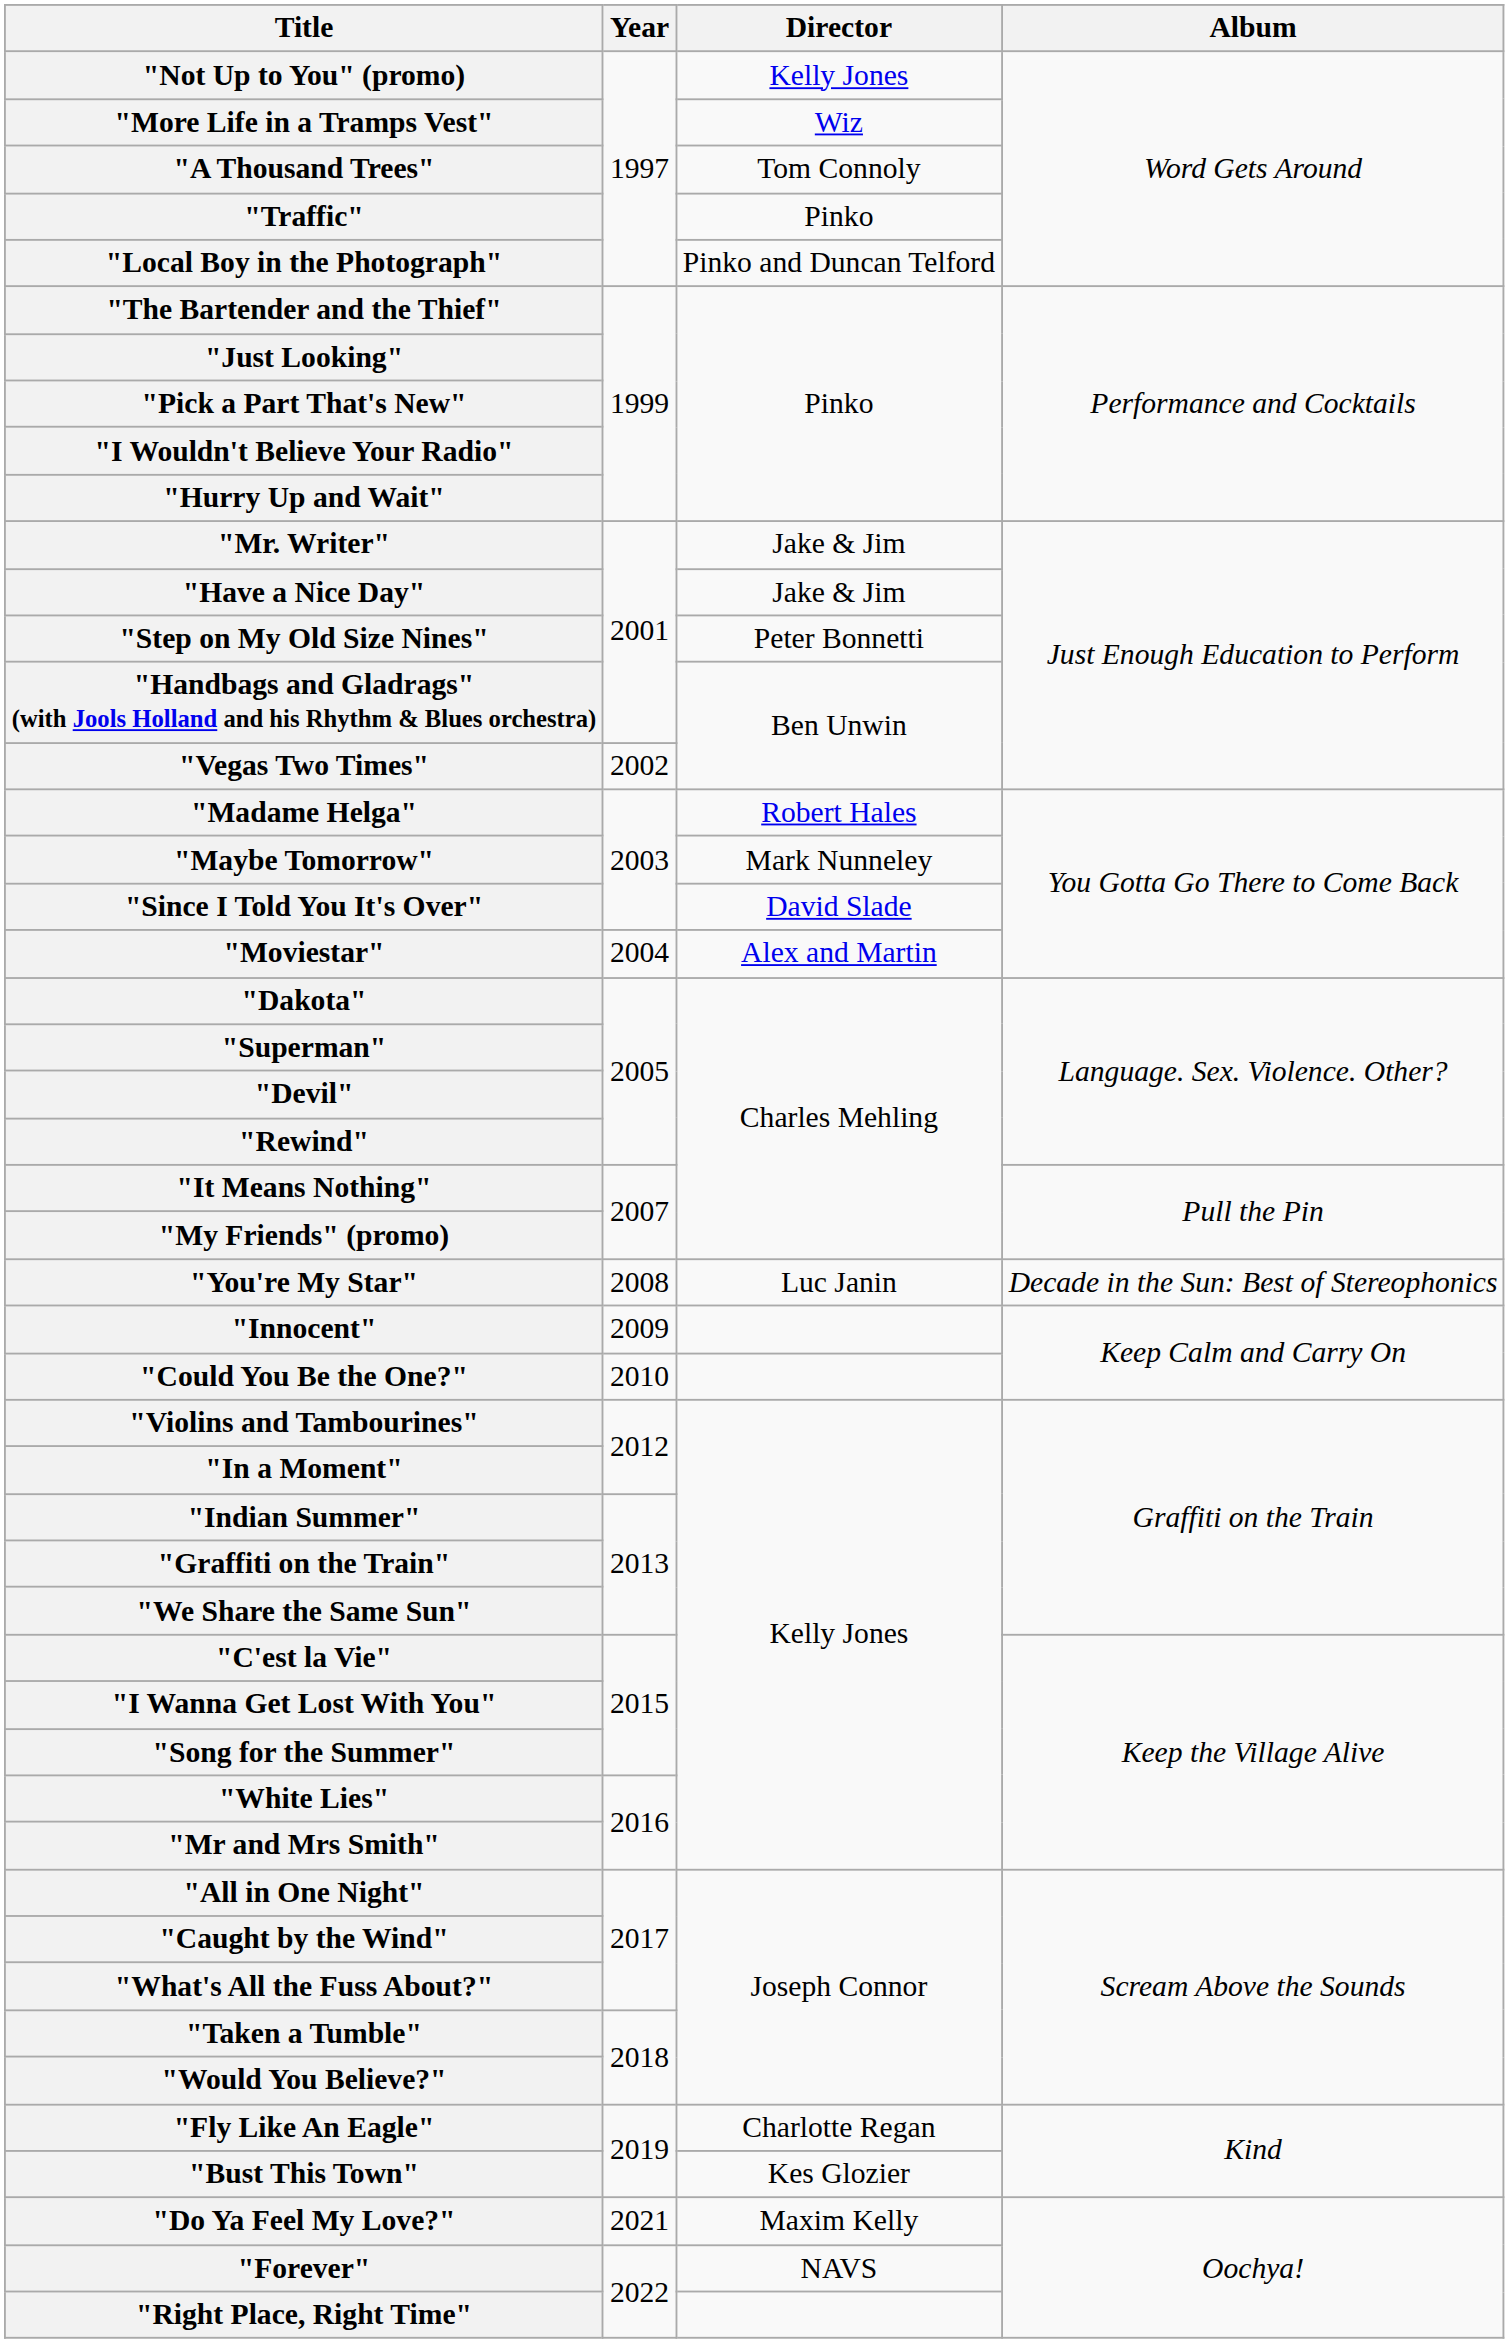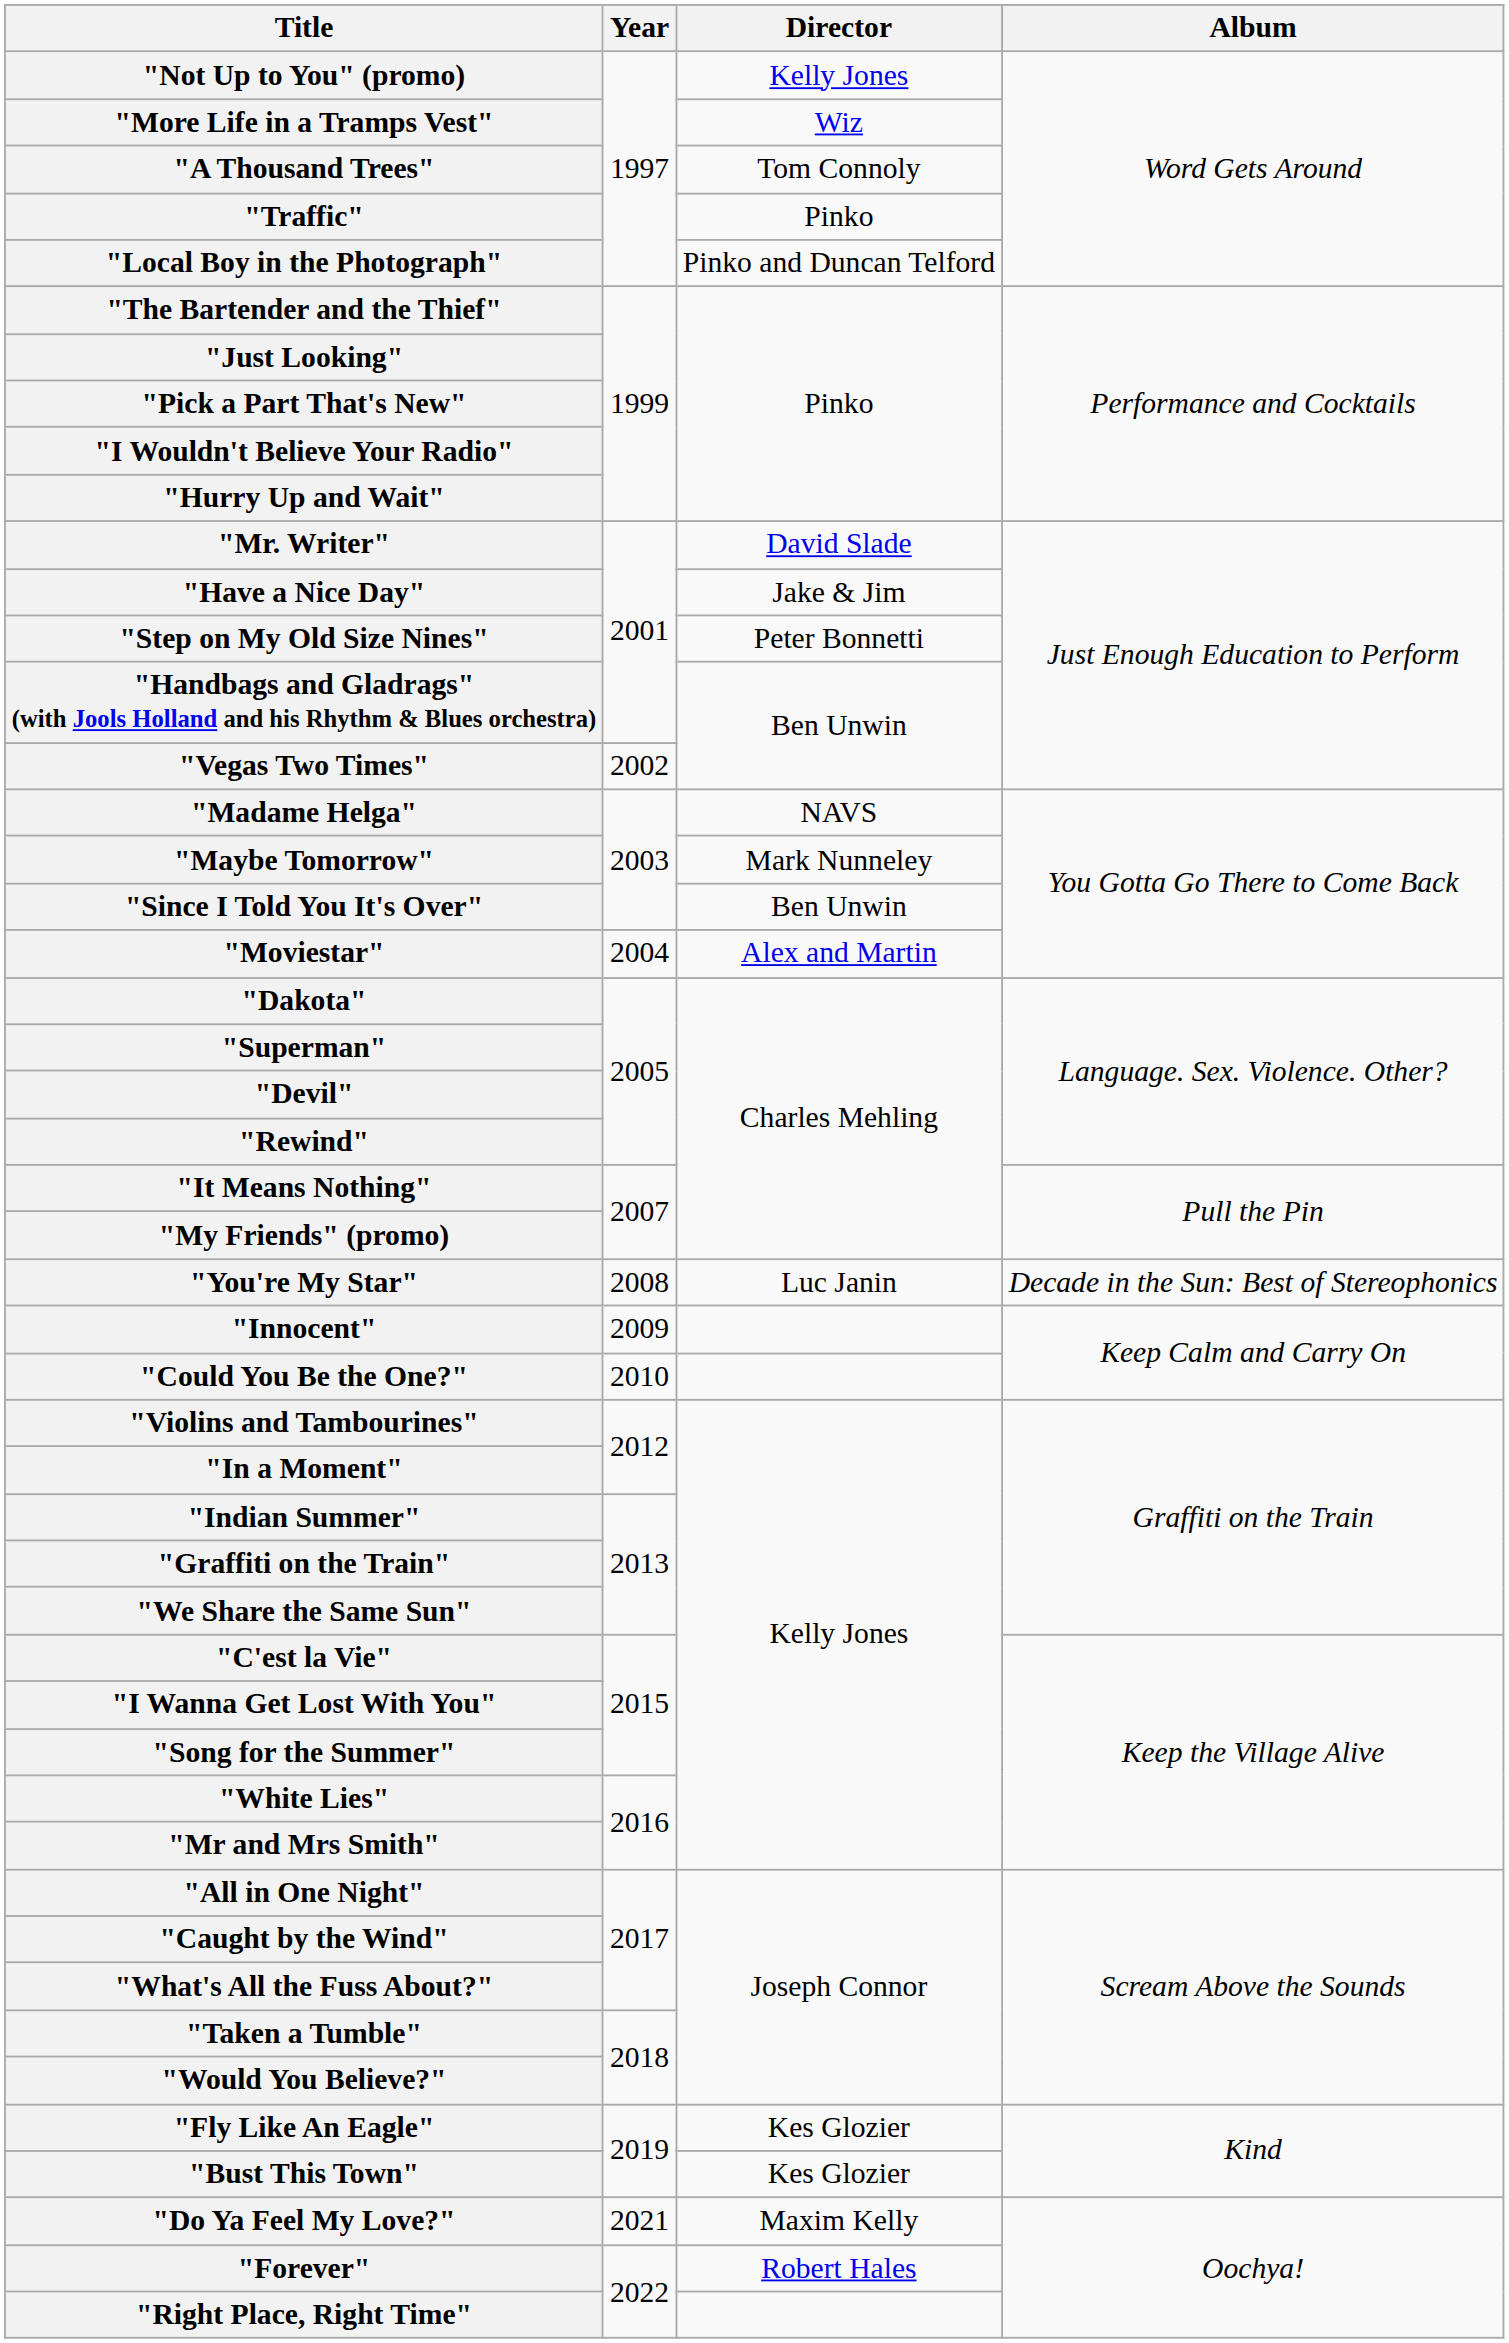 <table class="wikitable plainrowheaders" style="text-align:center;">
 <tr>
 <th scope="col">Title</th>
 <th scope="col">Year</th>
 <th scope="col">Director</th>
 <th scope="col">Album</th>
 </tr>
 <tr>
 <th scope="row">"Not Up to You" (promo)</th>
 <td rowspan="5">1997</td>
 <td><a href='#'>Kelly Jones</a></td>
 <td rowspan="5"><em>Word Gets Around</em></td>
 </tr>
 <tr>
 <th scope="row">"More Life in a Tramps Vest"</th>
 <td><a href='#'>Wiz</a></td>
 </tr>
 <tr>
 <th scope="row">"A Thousand Trees"</th>
 <td>Tom Connoly</td>
 </tr>
 <tr>
 <th scope="row">"Traffic"</th>
 <td>Pinko</td>
 </tr>
 <tr>
 <th scope="row">"Local Boy in the Photograph"</th>
 <td>Pinko and Duncan Telford</td>
 </tr>
 <tr>
 <th scope="row">"The Bartender and the Thief"</th>
 <td rowspan="5">1999</td>
 <td rowspan="5">Pinko</td>
 <td rowspan="5"><em>Performance and Cocktails</em></td>
 </tr>
 <tr>
 <th scope="row">"Just Looking"</th>
 </tr>
 <tr>
 <th scope="row">"Pick a Part That's New"</th>
 </tr>
 <tr>
 <th scope="row">"I Wouldn't Believe Your Radio"</th>
 </tr>
 <tr>
 <th scope="row">"Hurry Up and Wait"</th>
 </tr>
 <tr>
 <th scope="row">"Mr. Writer"</th>
 <td rowspan="4">2001</td>
-<td>Jake & Jim</td>
+<td><a href='#'>David Slade</a></td>
 <td rowspan="5"><em>Just Enough Education to Perform</em></td>
 </tr>
 <tr>
 <th scope="row">"Have a Nice Day"</th>
 <td>Jake & Jim</td>
 </tr>
 <tr>
 <th scope="row">"Step on My Old Size Nines"</th>
 <td>Peter Bonnetti</td>
 </tr>
 <tr>
 <th scope="row">"Handbags and Gladrags"<br><small>(with <a href='#'>Jools Holland</a> and his Rhythm & Blues orchestra)</small></th>
 <td rowspan="2">Ben Unwin</td>
 </tr>
 <tr>
 <th scope="row">"Vegas Two Times"</th>
 <td>2002</td>
 </tr>
 <tr>
 <th scope="row">"Madame Helga"</th>
 <td rowspan="3">2003</td>
-<td><a href='#'>Robert Hales</a></td>
+<td>NAVS</td>
 <td rowspan="4"><em>You Gotta Go There to Come Back</em></td>
 </tr>
 <tr>
 <th scope="row">"Maybe Tomorrow"</th>
 <td>Mark Nunneley</td>
 </tr>
 <tr>
 <th scope="row">"Since I Told You It's Over"</th>
-<td><a href='#'>David Slade</a></td>
+<td>Ben Unwin</td>
 </tr>
 <tr>
 <th scope="row">"Moviestar"</th>
 <td>2004</td>
 <td><a href='#'>Alex and Martin</a></td>
 </tr>
 <tr>
 <th scope="row">"Dakota"</th>
 <td rowspan="4">2005</td>
 <td rowspan="6">Charles Mehling</td>
 <td rowspan="4"><em>Language. Sex. Violence. Other?</em></td>
 </tr>
 <tr>
 <th scope="row">"Superman"</th>
 </tr>
 <tr>
 <th scope="row">"Devil"</th>
 </tr>
 <tr>
 <th scope="row">"Rewind"</th>
 </tr>
 <tr>
 <th scope="row">"It Means Nothing"</th>
 <td rowspan="2">2007</td>
 <td rowspan="2"><em>Pull the Pin</em></td>
 </tr>
 <tr>
 <th scope="row">"My Friends" (promo)</th>
 </tr>
 <tr>
 <th scope="row">"You're My Star"</th>
 <td>2008</td>
 <td>Luc Janin</td>
 <td><em>Decade in the Sun: Best of Stereophonics</em></td>
 </tr>
 <tr>
 <th scope="row">"Innocent"</th>
 <td>2009</td>
 <td></td>
 <td rowspan="2"><em>Keep Calm and Carry On</em></td>
 </tr>
 <tr>
 <th scope="row">"Could You Be the One?"</th>
 <td>2010</td>
 <td></td>
 </tr>
 <tr>
 <th scope="row">"Violins and Tambourines"</th>
 <td rowspan="2">2012</td>
 <td rowspan="10">Kelly Jones</td>
 <td rowspan="5"><em>Graffiti on the Train</em></td>
 </tr>
 <tr>
 <th scope="row">"In a Moment"</th>
 </tr>
 <tr>
 <th scope="row">"Indian Summer"</th>
 <td rowspan="3">2013</td>
 </tr>
 <tr>
 <th scope="row">"Graffiti on the Train"</th>
 </tr>
 <tr>
 <th scope="row">"We Share the Same Sun"</th>
 </tr>
 <tr>
 <th scope="row">"C'est la Vie"</th>
 <td rowspan="3">2015</td>
 <td rowspan="5"><em>Keep the Village Alive</em></td>
 </tr>
 <tr>
 <th scope="row">"I Wanna Get Lost With You"</th>
 </tr>
 <tr>
 <th scope="row">"Song for the Summer"</th>
 </tr>
 <tr>
 <th scope="row">"White Lies"</th>
 <td rowspan="2">2016</td>
 </tr>
 <tr>
 <th scope="row">"Mr and Mrs Smith"</th>
 </tr>
 <tr>
 <th scope="row">"All in One Night"</th>
 <td rowspan="3">2017</td>
 <td rowspan="5">Joseph Connor</td>
 <td rowspan="5"><em>Scream Above the Sounds</em></td>
 </tr>
 <tr>
 <th scope="row">"Caught by the Wind"</th>
 </tr>
 <tr>
 <th scope="row">"What's All the Fuss About?"</th>
 </tr>
 <tr>
 <th scope="row">"Taken a Tumble"</th>
 <td rowspan="2">2018</td>
 </tr>
 <tr>
 <th scope="row">"Would You Believe?"</th>
 </tr>
 <tr>
 <th scope="row">"Fly Like An Eagle"</th>
 <td rowspan="2">2019</td>
-<td>Charlotte Regan</td>
+<td>Kes Glozier</td>
 <td rowspan="2"><em>Kind</em></td>
 </tr>
 <tr>
 <th scope="row">"Bust This Town"</th>
 <td>Kes Glozier</td>
 </tr>
 <tr>
 <th scope="row">"Do Ya Feel My Love?"</th>
 <td rowspan="1">2021</td>
 <td>Maxim Kelly</td>
 <td rowspan="3"><em>Oochya!</em></td>
 </tr>
 <tr>
 <th scope="row">"Forever"</th>
 <td rowspan="2">2022</td>
-<td>NAVS</td>
+<td><a href='#'>Robert Hales</a></td>
 </tr>
 <tr>
 <th scope="row">"Right Place, Right Time"</th>
 <td></td>
 </tr>
 </table>
